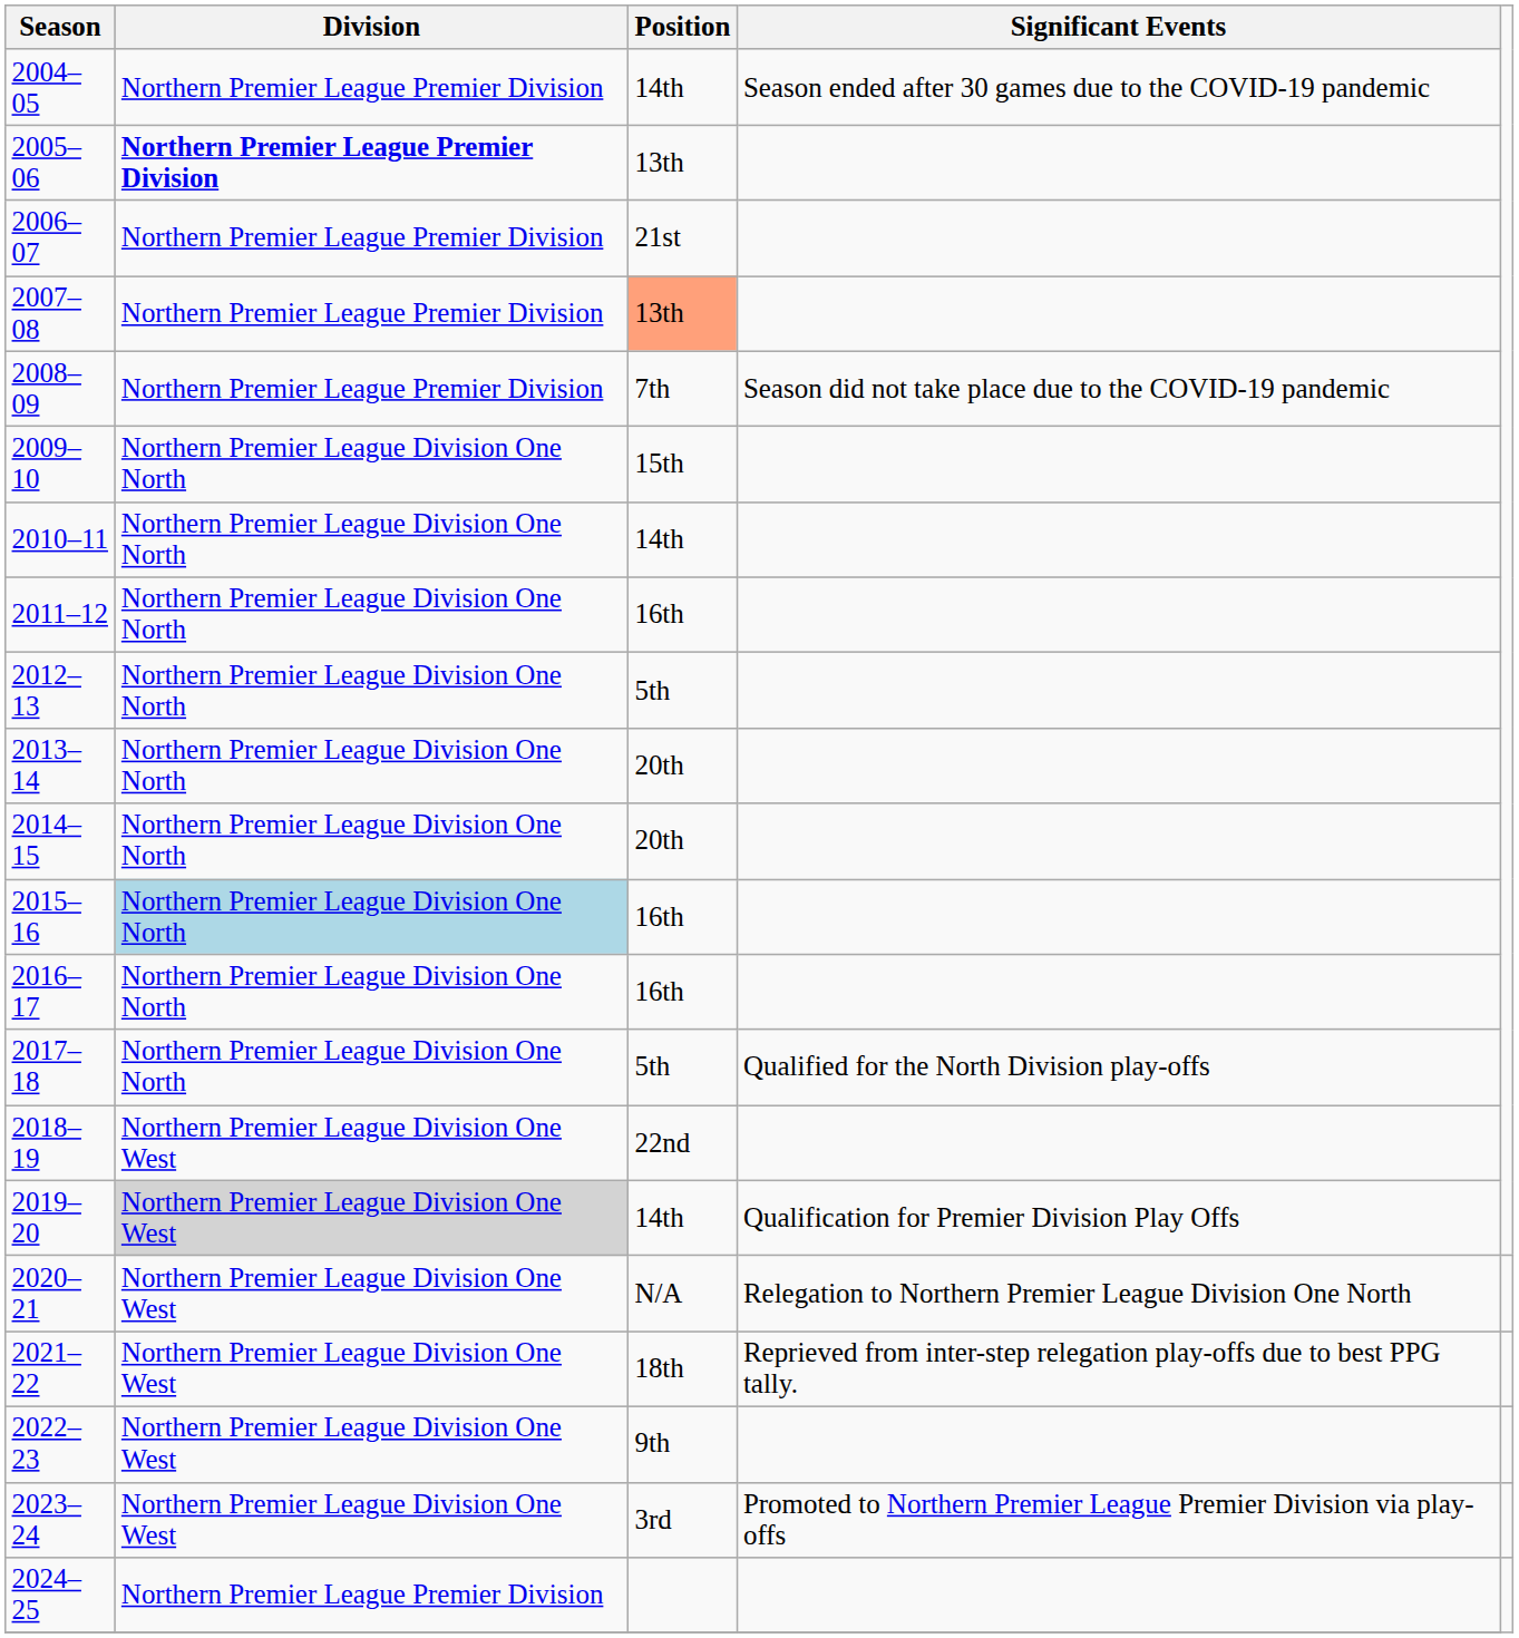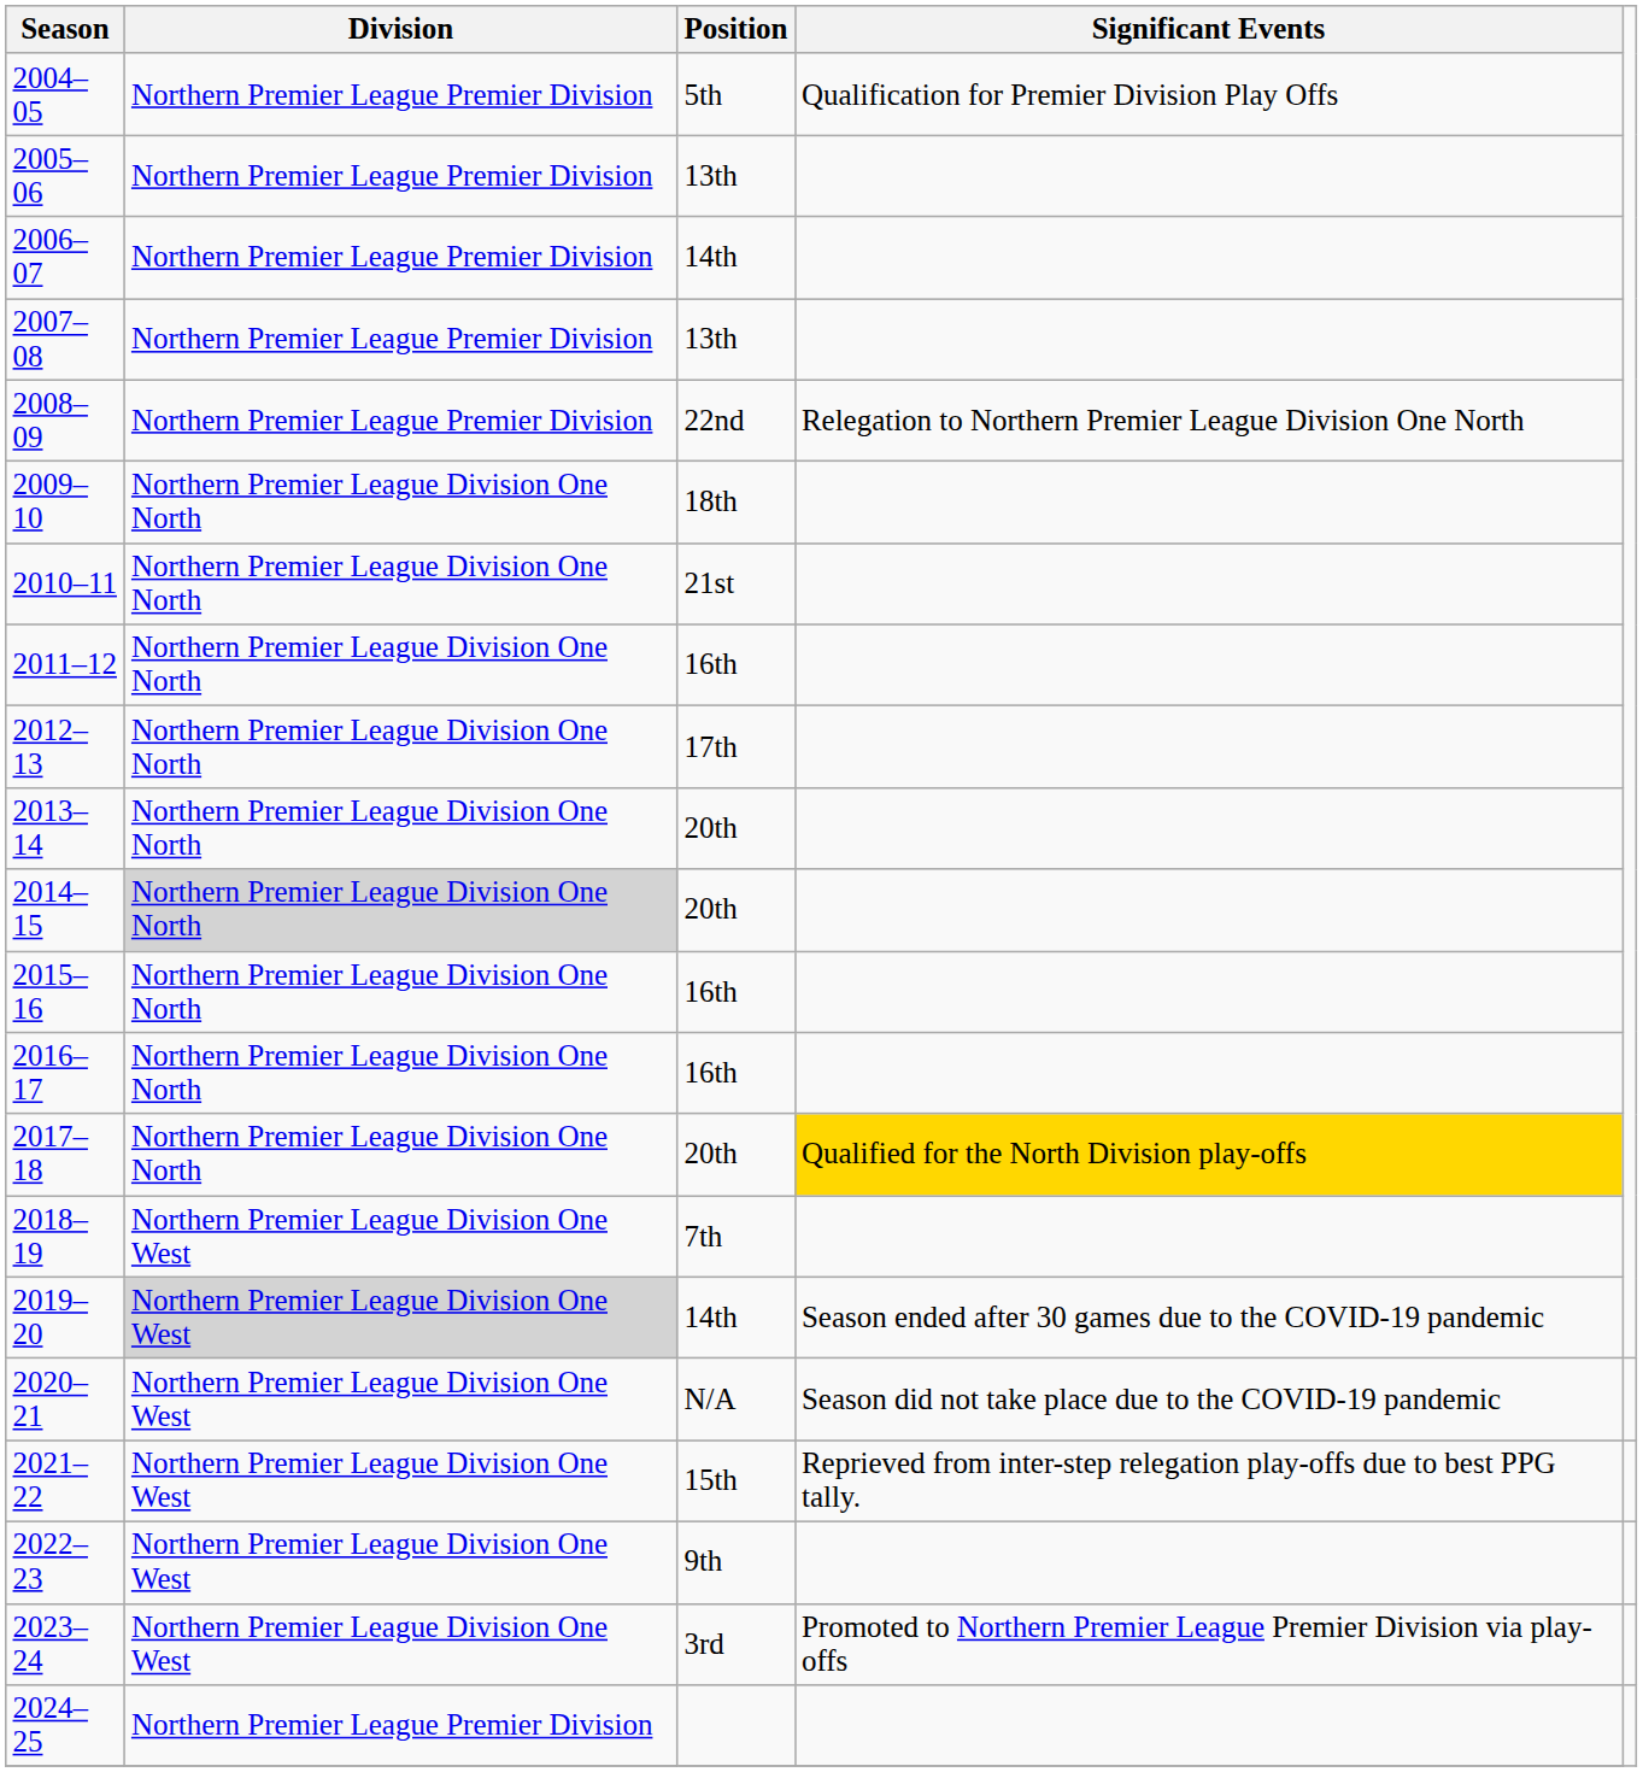 <table class="wikitable">
 <tr>
 <th>Season</th>
 <th>Division</th>
 <th>Position</th>
 <th>Significant Events</th>
 </tr>
 <tr>
 <td><a href='#'>2004–05</a></td>
 <td><a href='#'>Northern Premier League Premier Division</a></td>
-<td>14th</td>
-<td>Season ended after 30 games due to the COVID-19 pandemic</td>
+<td>5th</td>
+<td>Qualification for Premier Division Play Offs</td>
 </tr>
 <tr>
 <td><a href='#'>2005–06</a></td>
-<td><strong><a href='#'>Northern Premier League Premier Division</a></strong></td>
+<td><a href='#'>Northern Premier League Premier Division</a></td>
 <td>13th</td>
 <td></td>
 </tr>
 <tr>
 <td><a href='#'>2006–07</a></td>
 <td><a href='#'>Northern Premier League Premier Division</a></td>
-<td>21st</td>
+<td>14th</td>
 <td></td>
 </tr>
 <tr>
 <td><a href='#'>2007–08</a></td>
 <td><a href='#'>Northern Premier League Premier Division</a></td>
-<td style="background: lightsalmon;">13th</td>
+<td>13th</td>
 <td></td>
 </tr>
 <tr>
 <td><a href='#'>2008–09</a></td>
 <td><a href='#'>Northern Premier League Premier Division</a></td>
-<td>7th</td>
-<td>Season did not take place due to the COVID-19 pandemic</td>
+<td>22nd</td>
+<td>Relegation to Northern Premier League Division One North</td>
 </tr>
 <tr>
 <td><a href='#'>2009–10</a></td>
 <td><a href='#'>Northern Premier League Division One North</a></td>
-<td>15th</td>
+<td>18th</td>
 <td></td>
 </tr>
 <tr>
 <td><a href='#'>2010–11</a></td>
 <td><a href='#'>Northern Premier League Division One North</a></td>
-<td>14th</td>
+<td>21st</td>
 <td></td>
 </tr>
 <tr>
 <td><a href='#'>2011–12</a></td>
 <td><a href='#'>Northern Premier League Division One North</a></td>
 <td>16th</td>
 <td></td>
 </tr>
 <tr>
 <td><a href='#'>2012–13</a></td>
 <td><a href='#'>Northern Premier League Division One North</a></td>
-<td>5th</td>
+<td>17th</td>
 <td></td>
 </tr>
 <tr>
 <td><a href='#'>2013–14</a></td>
 <td><a href='#'>Northern Premier League Division One North</a></td>
 <td>20th</td>
 <td></td>
 </tr>
 <tr>
 <td><a href='#'>2014–15</a></td>
-<td><a href='#'>Northern Premier League Division One North</a></td>
+<td style="background: lightgrey;"><a href='#'>Northern Premier League Division One North</a></td>
 <td>20th</td>
 <td></td>
 </tr>
 <tr>
 <td><a href='#'>2015–16</a></td>
-<td style="background: lightblue;"><a href='#'>Northern Premier League Division One North</a></td>
+<td><a href='#'>Northern Premier League Division One North</a></td>
 <td>16th</td>
 <td></td>
 </tr>
 <tr>
 <td><a href='#'>2016–17</a></td>
 <td><a href='#'>Northern Premier League Division One North</a></td>
 <td>16th</td>
 <td></td>
 </tr>
 <tr>
 <td><a href='#'>2017–18</a></td>
 <td><a href='#'>Northern Premier League Division One North</a></td>
-<td>5th</td>
-<td>Qualified for the North Division play-offs</td>
+<td>20th</td>
+<td style="background: gold;">Qualified for the North Division play-offs</td>
 </tr>
 <tr>
 <td><a href='#'>2018–19</a></td>
 <td><a href='#'>Northern Premier League Division One West</a></td>
-<td>22nd</td>
+<td>7th</td>
 <td></td>
 </tr>
 <tr>
 <td><a href='#'>2019–20</a></td>
 <td style="background: lightgrey;"><a href='#'>Northern Premier League Division One West</a></td>
 <td>14th</td>
-<td>Qualification for Premier Division Play Offs</td>
+<td>Season ended after 30 games due to the COVID-19 pandemic</td>
 </tr>
 <tr>
 <td><a href='#'>2020–21</a></td>
 <td><a href='#'>Northern Premier League Division One West</a></td>
 <td>N/A</td>
-<td>Relegation to Northern Premier League Division One North</td>
+<td>Season did not take place due to the COVID-19 pandemic</td>
 <td></td>
 </tr>
 <tr>
 <td><a href='#'>2021–22</a></td>
 <td><a href='#'>Northern Premier League Division One West</a></td>
-<td>18th</td>
+<td>15th</td>
 <td>Reprieved from inter-step relegation play-offs due to best PPG tally.</td>
 <td></td>
 </tr>
 <tr>
 <td><a href='#'>2022–23</a></td>
 <td><a href='#'>Northern Premier League Division One West</a></td>
 <td>9th</td>
 <td></td>
 </tr>
 <tr>
 <td><a href='#'>2023–24</a></td>
 <td><a href='#'>Northern Premier League Division One West</a></td>
 <td>3rd</td>
 <td>Promoted to <a href='#'>Northern Premier League</a> Premier Division via play-offs</td>
 <td></td>
 </tr>
 <tr>
 <td><a href='#'>2024–25</a></td>
 <td><a href='#'>Northern Premier League Premier Division</a></td>
 <td></td>
 <td></td>
 </tr>
 <tr>
 </tr>
 </table>
